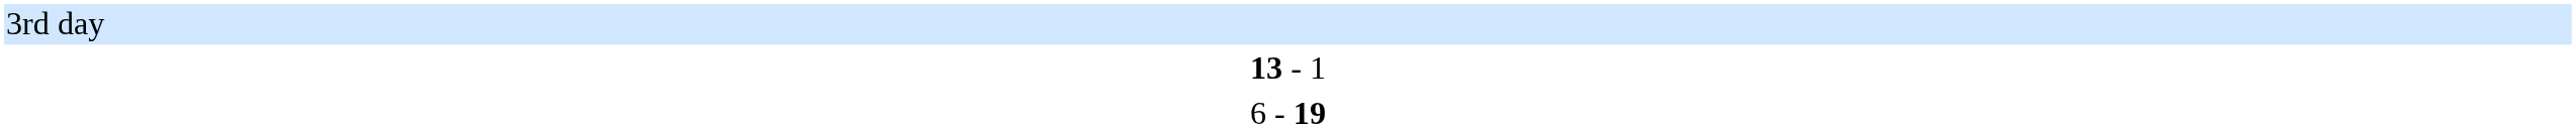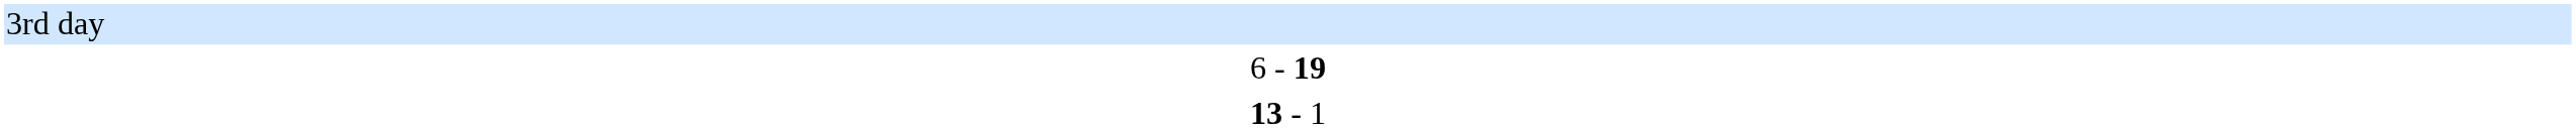 <table width="80%">
 <tr>
 <th width="30%"></th>
 <th width="12%"></th>
 <th width="30%"></th>
 </tr>
 <tr bgcolor="#D0E7FF">
 <td colspan="3">3rd day</td>
 </tr>
 <tr>
+<td align="right"></td>
+<td align="center">6 - <strong>19</strong></td>
+<td><strong></strong></td>
+</tr>
+<tr>
 <td align="right"><strong></strong></td>
 <td align="center"><strong>13</strong> - 1</td>
 <td></td>
 </tr>
 <tr>
-<td align="right"></td>
-<td align="center">6 - <strong>19</strong></td>
-<td><strong></strong></td>
-</tr>
-<tr>
 </tr>
 </table>
